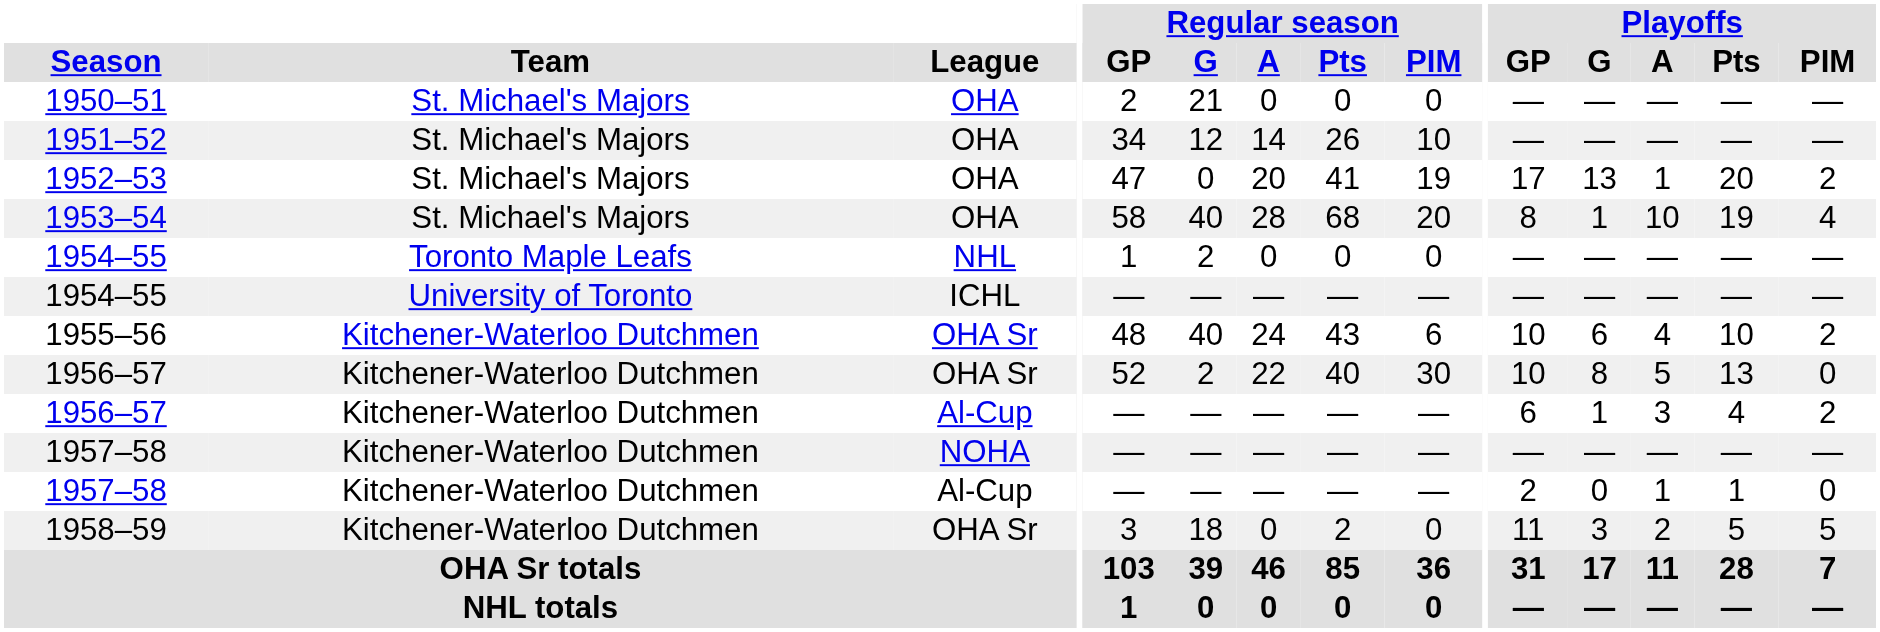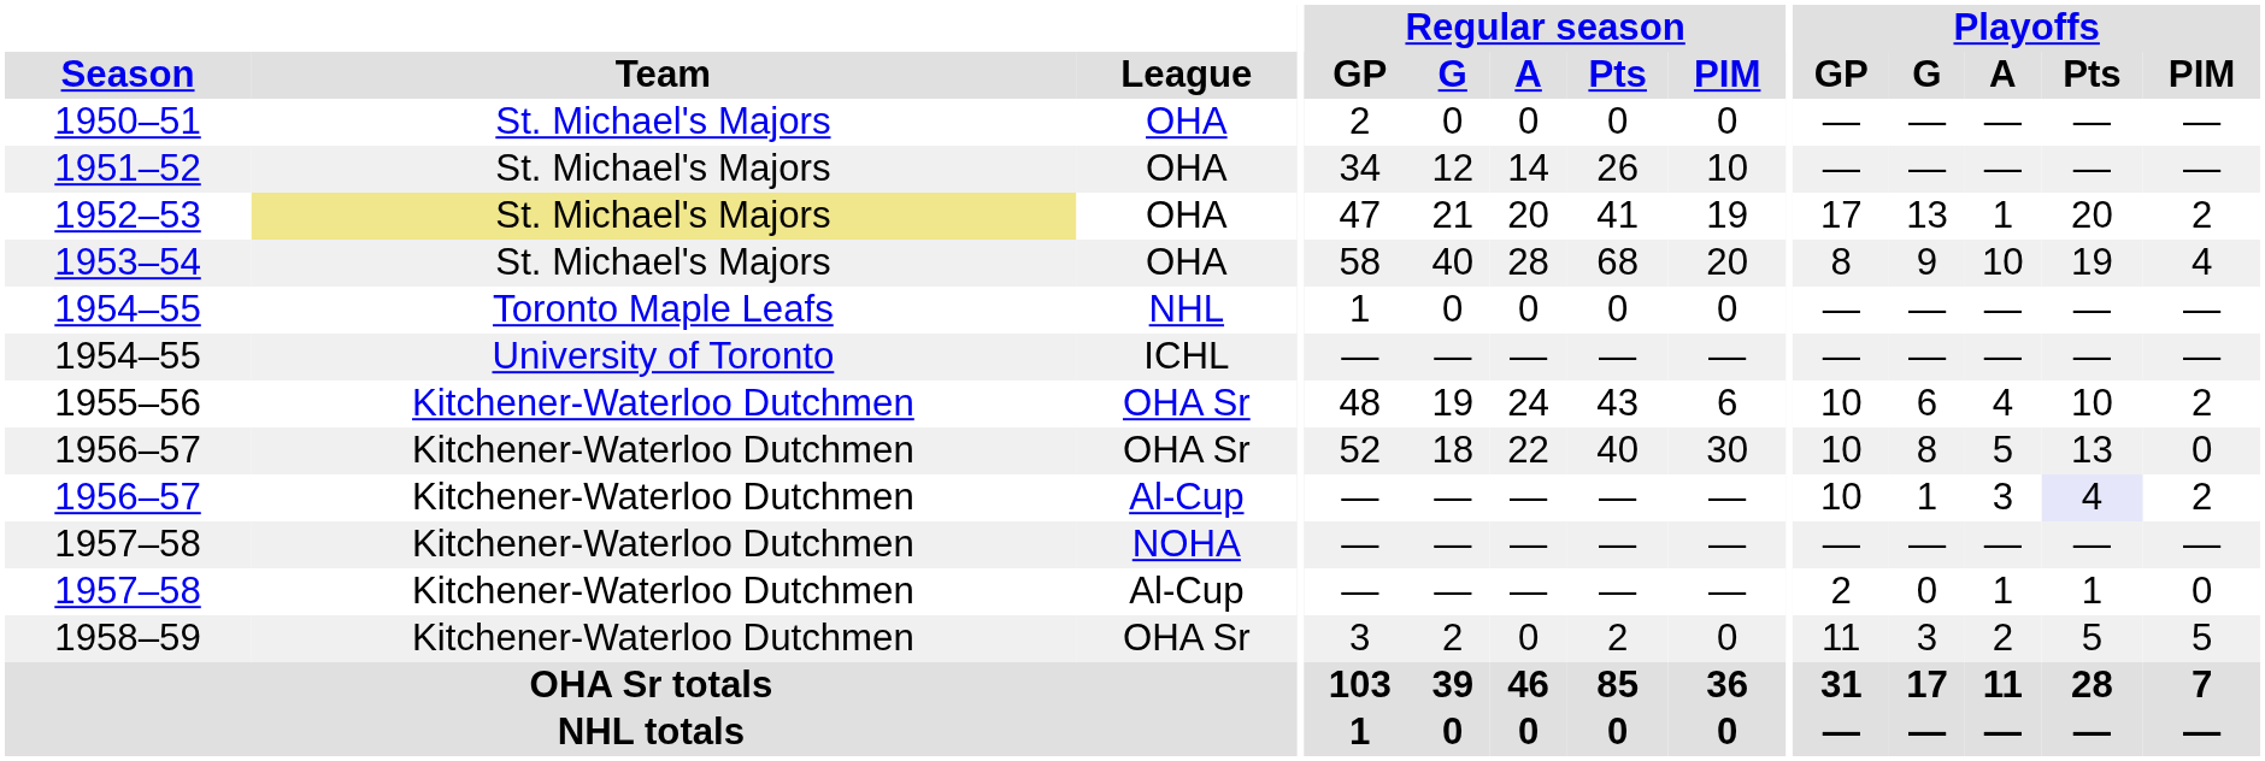 <table border="0" cellpadding="1" cellspacing="0" style="text-align:center; width:60em">
 <tr bgcolor="#e0e0e0">
 <th colspan="3" bgcolor="#ffffff"></th>
 <th rowspan="100" bgcolor="#ffffff"></th>
 <th colspan="5"><a href='#'>Regular season</a></th>
 <th rowspan="100" bgcolor="#ffffff"></th>
 <th colspan="5"><a href='#'>Playoffs</a></th>
 </tr>
 <tr bgcolor="#e0e0e0">
 <th><a href='#'>Season</a></th>
 <th>Team</th>
 <th>League</th>
 <th>GP</th>
 <th><a href='#'>G</a></th>
 <th><a href='#'>A</a></th>
 <th><a href='#'>Pts</a></th>
 <th><a href='#'>PIM</a></th>
 <th>GP</th>
 <th>G</th>
 <th>A</th>
 <th>Pts</th>
 <th>PIM</th>
 </tr>
 <tr>
 <td><a href='#'>1950–51</a></td>
 <td><a href='#'>St. Michael's Majors</a></td>
 <td><a href='#'>OHA</a></td>
 <td>2</td>
-<td>21</td>
+<td>0</td>
 <td>0</td>
 <td>0</td>
 <td>0</td>
 <td>—</td>
 <td>—</td>
 <td>—</td>
 <td>—</td>
 <td>—</td>
 </tr>
 <tr bgcolor="#f0f0f0">
 <td><a href='#'>1951–52</a></td>
 <td>St. Michael's Majors</td>
 <td>OHA</td>
 <td>34</td>
 <td>12</td>
 <td>14</td>
 <td>26</td>
 <td>10</td>
 <td>—</td>
 <td>—</td>
 <td>—</td>
 <td>—</td>
 <td>—</td>
 </tr>
 <tr>
 <td><a href='#'>1952–53</a></td>
-<td>St. Michael's Majors</td>
+<td style="background: khaki;">St. Michael's Majors</td>
 <td>OHA</td>
 <td>47</td>
-<td>0</td>
+<td>21</td>
 <td>20</td>
 <td>41</td>
 <td>19</td>
 <td>17</td>
 <td>13</td>
 <td>1</td>
 <td>20</td>
 <td>2</td>
 </tr>
 <tr bgcolor="#f0f0f0">
 <td><a href='#'>1953–54</a></td>
 <td>St. Michael's Majors</td>
 <td>OHA</td>
 <td>58</td>
 <td>40</td>
 <td>28</td>
 <td>68</td>
 <td>20</td>
 <td>8</td>
-<td>1</td>
+<td>9</td>
 <td>10</td>
 <td>19</td>
 <td>4</td>
 </tr>
 <tr>
 <td><a href='#'>1954–55</a></td>
 <td><a href='#'>Toronto Maple Leafs</a></td>
 <td><a href='#'>NHL</a></td>
 <td>1</td>
-<td>2</td>
+<td>0</td>
 <td>0</td>
 <td>0</td>
 <td>0</td>
 <td>—</td>
 <td>—</td>
 <td>—</td>
 <td>—</td>
 <td>—</td>
 </tr>
 <tr bgcolor="#f0f0f0">
 <td>1954–55</td>
 <td><a href='#'>University of Toronto</a></td>
 <td>ICHL</td>
 <td>—</td>
 <td>—</td>
 <td>—</td>
 <td>—</td>
 <td>—</td>
 <td>—</td>
 <td>—</td>
 <td>—</td>
 <td>—</td>
 <td>—</td>
 </tr>
 <tr>
 <td>1955–56</td>
 <td><a href='#'>Kitchener-Waterloo Dutchmen</a></td>
 <td><a href='#'>OHA Sr</a></td>
 <td>48</td>
-<td>40</td>
+<td>19</td>
 <td>24</td>
 <td>43</td>
 <td>6</td>
 <td>10</td>
 <td>6</td>
 <td>4</td>
 <td>10</td>
 <td>2</td>
 </tr>
 <tr bgcolor="#f0f0f0">
 <td>1956–57</td>
 <td>Kitchener-Waterloo Dutchmen</td>
 <td>OHA Sr</td>
 <td>52</td>
-<td>2</td>
+<td>18</td>
 <td>22</td>
 <td>40</td>
 <td>30</td>
 <td>10</td>
 <td>8</td>
 <td>5</td>
 <td>13</td>
 <td>0</td>
 </tr>
 <tr>
 <td><a href='#'>1956–57</a></td>
 <td>Kitchener-Waterloo Dutchmen</td>
 <td><a href='#'>Al-Cup</a></td>
 <td>—</td>
 <td>—</td>
 <td>—</td>
 <td>—</td>
 <td>—</td>
-<td>6</td>
+<td>10</td>
 <td>1</td>
 <td>3</td>
-<td>4</td>
+<td style="background: lavender;">4</td>
 <td>2</td>
 </tr>
 <tr bgcolor="#f0f0f0">
 <td>1957–58</td>
 <td>Kitchener-Waterloo Dutchmen</td>
 <td><a href='#'>NOHA</a></td>
 <td>—</td>
 <td>—</td>
 <td>—</td>
 <td>—</td>
 <td>—</td>
 <td>—</td>
 <td>—</td>
 <td>—</td>
 <td>—</td>
 <td>—</td>
 </tr>
 <tr>
 <td><a href='#'>1957–58</a></td>
 <td>Kitchener-Waterloo Dutchmen</td>
 <td>Al-Cup</td>
 <td>—</td>
 <td>—</td>
 <td>—</td>
 <td>—</td>
 <td>—</td>
 <td>2</td>
 <td>0</td>
 <td>1</td>
 <td>1</td>
 <td>0</td>
 </tr>
 <tr bgcolor="#f0f0f0">
 <td>1958–59</td>
 <td>Kitchener-Waterloo Dutchmen</td>
 <td>OHA Sr</td>
 <td>3</td>
-<td>18</td>
+<td>2</td>
 <td>0</td>
 <td>2</td>
 <td>0</td>
 <td>11</td>
 <td>3</td>
 <td>2</td>
 <td>5</td>
 <td>5</td>
 </tr>
 <tr bgcolor="#e0e0e0">
 <th colspan="3">OHA Sr totals</th>
 <th>103</th>
 <th>39</th>
 <th>46</th>
 <th>85</th>
 <th>36</th>
 <th>31</th>
 <th>17</th>
 <th>11</th>
 <th>28</th>
 <th>7</th>
 </tr>
 <tr bgcolor="#e0e0e0">
 <th colspan="3">NHL totals</th>
 <th>1</th>
 <th>0</th>
 <th>0</th>
 <th>0</th>
 <th>0</th>
 <th>—</th>
 <th>—</th>
 <th>—</th>
 <th>—</th>
 <th>—</th>
 </tr>
 </table>
